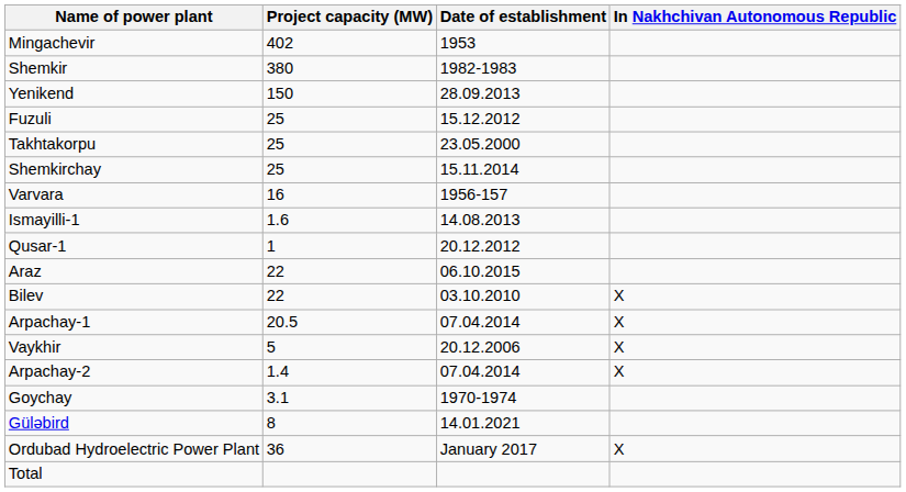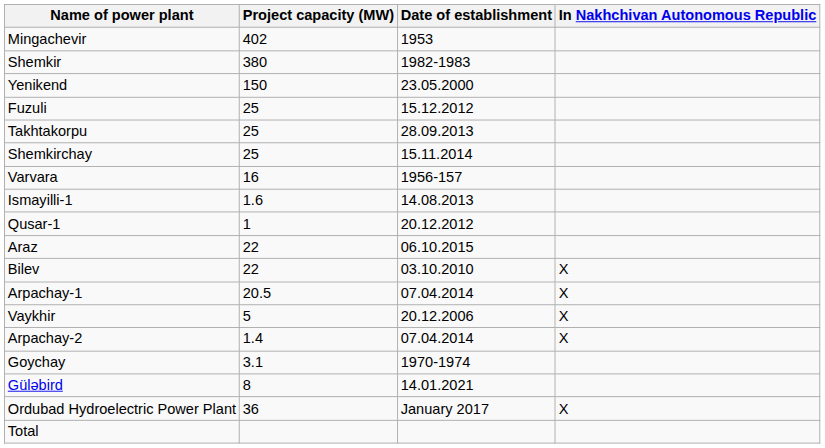 <table class="wikitable sortable static-row-numbers">
 <tr>
 <th>Name  of power plant</th>
 <th>Project  capacity (MW)</th>
 <th>Date  of establishment</th>
 <th>In <a href='#'>Nakhchivan Autonomous Republic</a></th>
 </tr>
 <tr>
 <td>Mingachevir</td>
 <td>402</td>
 <td>1953</td>
 <td></td>
 </tr>
 <tr>
 <td>Shemkir</td>
 <td>380</td>
 <td>1982-1983</td>
 <td></td>
 </tr>
 <tr>
 <td>Yenikend</td>
 <td>150</td>
-<td>28.09.2013</td>
+<td>23.05.2000</td>
 <td></td>
 </tr>
 <tr>
 <td>Fuzuli</td>
 <td>25</td>
 <td>15.12.2012</td>
 <td></td>
 </tr>
 <tr>
 <td>Takhtakorpu</td>
 <td>25</td>
-<td>23.05.2000</td>
+<td>28.09.2013</td>
 <td></td>
 </tr>
 <tr>
 <td>Shemkirchay</td>
 <td>25</td>
 <td>15.11.2014</td>
 <td></td>
 </tr>
 <tr>
 <td>Varvara</td>
 <td>16</td>
 <td>1956-157</td>
 <td></td>
 </tr>
 <tr>
 <td>Ismayilli-1</td>
 <td>1.6</td>
 <td>14.08.2013</td>
 <td></td>
 </tr>
 <tr>
 <td>Qusar-1</td>
 <td>1</td>
 <td>20.12.2012</td>
 <td></td>
 </tr>
 <tr>
 <td>Araz</td>
 <td>22</td>
 <td>06.10.2015</td>
 <td></td>
 </tr>
 <tr>
 <td>Bilev</td>
 <td>22</td>
 <td>03.10.2010</td>
 <td>X</td>
 </tr>
 <tr>
 <td>Arpachay-1</td>
 <td>20.5</td>
 <td>07.04.2014</td>
 <td>X</td>
 </tr>
 <tr>
 <td>Vaykhir</td>
 <td>5</td>
 <td>20.12.2006</td>
 <td>X</td>
 </tr>
 <tr>
 <td>Arpachay-2</td>
 <td>1.4</td>
 <td>07.04.2014</td>
 <td>X</td>
 </tr>
 <tr>
 <td>Goychay</td>
 <td>3.1</td>
 <td>1970-1974</td>
 <td></td>
 </tr>
 <tr>
 <td><a href='#'>Güləbird</a></td>
 <td>8</td>
 <td>14.01.2021</td>
 <td></td>
 </tr>
 <tr>
 <td>Ordubad Hydroelectric Power Plant</td>
 <td>36</td>
 <td>January 2017</td>
 <td>X</td>
 </tr>
 <tr>
 <td>Total</td>
 <td></td>
 <td></td>
 </tr>
 </table>
